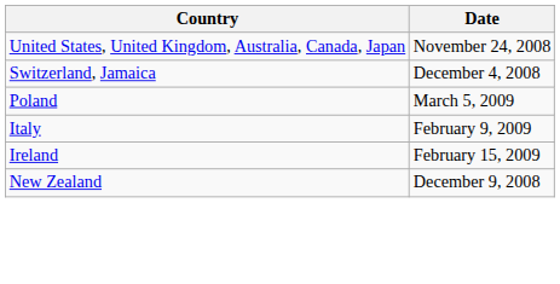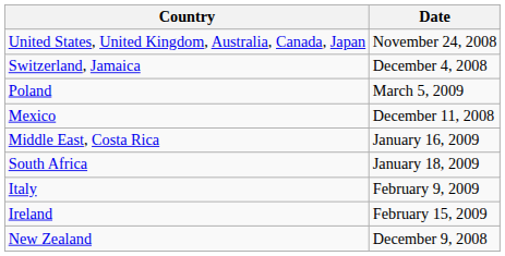 <table class="wikitable">
 <tr>
 <th>Country</th>
 <th>Date</th>
 </tr>
 <tr>
 <td><a href='#'>United States</a>, <a href='#'>United Kingdom</a>, <a href='#'>Australia</a>, <a href='#'>Canada</a>, <a href='#'>Japan</a></td>
 <td>November 24, 2008</td>
 </tr>
 <tr>
 <td><a href='#'>Switzerland</a>, <a href='#'>Jamaica</a></td>
 <td>December 4, 2008</td>
 </tr>
 <tr>
 <td><a href='#'>Poland</a></td>
 <td>March 5, 2009</td>
 </tr>
 <tr>
+<td><a href='#'>Mexico</a></td>
+<td>December 11, 2008</td>
+</tr>
+<tr>
+<td><a href='#'>Middle East</a>, <a href='#'>Costa Rica</a></td>
+<td>January 16, 2009</td>
+</tr>
+<tr>
+<td><a href='#'>South Africa</a></td>
+<td>January 18, 2009</td>
+</tr>
+<tr>
 <td><a href='#'>Italy</a></td>
 <td>February 9, 2009</td>
 </tr>
 <tr>
 <td><a href='#'>Ireland</a></td>
 <td>February 15, 2009</td>
 </tr>
 <tr>
 <td><a href='#'>New Zealand</a></td>
 <td>December 9, 2008</td>
 </tr>
 </table>
